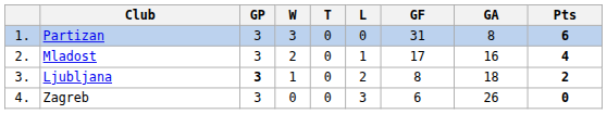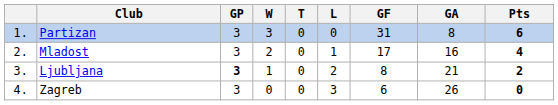 <table class="wikitable">
 <tr>
 <th width="30"></th>
 <th width="200">Club</th>
 <th width="30">GP</th>
 <th width="30">W</th>
 <th width="30">T</th>
 <th width="30">L</th>
 <th width="70">GF</th>
 <th width="70">GA</th>
 <th width="70">Pts</th>
 </tr>
 <tr bgcolor="#BCD2EE" align="center">
 <td>1.</td>
 <td align="left"><a href='#'>Partizan</a></td>
 <td>3</td>
 <td>3</td>
 <td>0</td>
 <td>0</td>
 <td>31</td>
 <td>8</td>
 <td><strong>6</strong></td>
 </tr>
 <tr bgcolor="#FFFFFF" align="center">
 <td>2.</td>
 <td align="left"><a href='#'>Mladost</a></td>
 <td>3</td>
 <td>2</td>
 <td>0</td>
 <td>1</td>
 <td>17</td>
 <td>16</td>
 <td><strong>4</strong></td>
 </tr>
 <tr bgcolor="#FFFFFF" align="center">
 <td>3.</td>
 <td align="left"><a href='#'>Ljubljana</a></td>
 <td><strong>3</strong></td>
 <td>1</td>
 <td>0</td>
 <td>2</td>
 <td>8</td>
-<td>18</td>
+<td>21</td>
 <td><strong>2</strong></td>
 </tr>
 <tr bgcolor="#FFFFFF" align="center">
 <td>4.</td>
 <td align="left">Zagreb</td>
 <td>3</td>
 <td>0</td>
 <td>0</td>
 <td>3</td>
 <td>6</td>
 <td>26</td>
 <td><strong>0</strong></td>
 </tr>
 </table>
